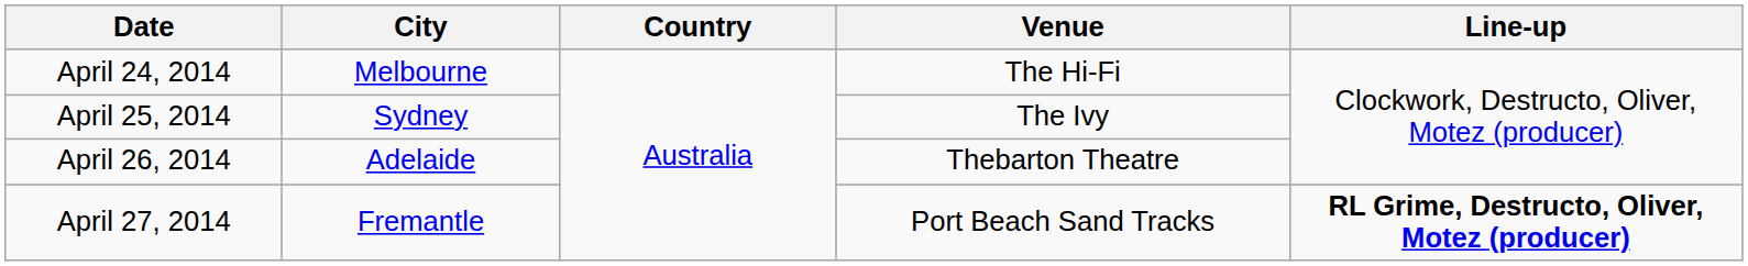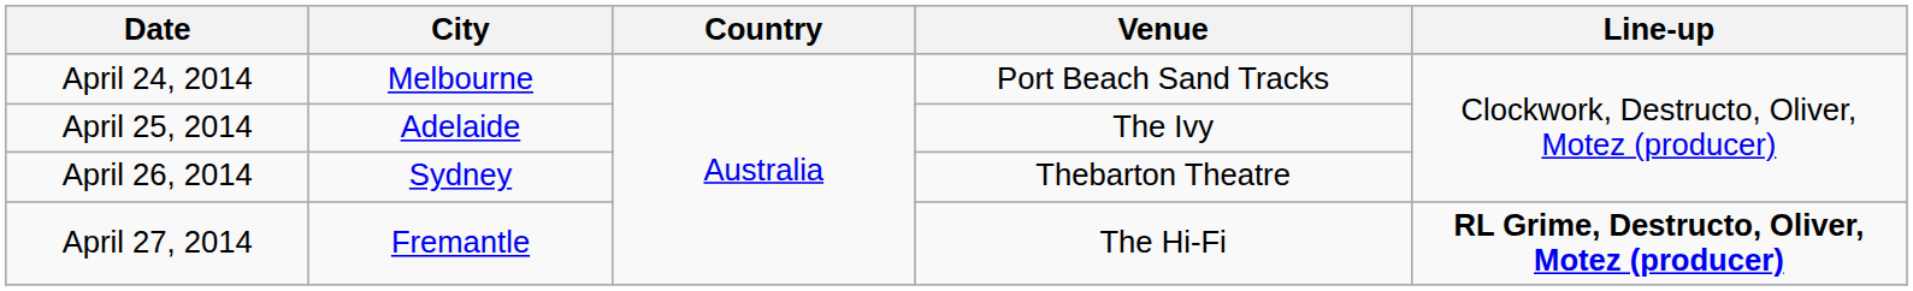 <table class="wikitable" style="text-align:center;">
 <tr>
 <th style="width:150px;">Date</th>
 <th style="width:150px;">City</th>
 <th style="width:150px;">Country</th>
 <th style="width:250px;">Venue</th>
 <th style="width:250px;">Line-up</th>
 </tr>
 <tr>
 <td>April 24, 2014</td>
 <td><a href='#'>Melbourne</a></td>
 <td rowspan="4"><a href='#'>Australia</a></td>
-<td>The Hi-Fi</td>
+<td>Port Beach Sand Tracks</td>
 <td rowspan="3">Clockwork, Destructo, Oliver, <a href='#'>Motez (producer)</a></td>
 </tr>
 <tr>
 <td>April 25, 2014</td>
-<td><a href='#'>Sydney</a></td>
+<td><a href='#'>Adelaide</a></td>
 <td>The Ivy</td>
 </tr>
 <tr>
 <td>April 26, 2014</td>
-<td><a href='#'>Adelaide</a></td>
+<td><a href='#'>Sydney</a></td>
 <td>Thebarton Theatre</td>
 </tr>
 <tr>
 <td>April 27, 2014</td>
 <td><a href='#'>Fremantle</a></td>
-<td>Port Beach Sand Tracks</td>
+<td>The Hi-Fi</td>
 <td><strong>RL Grime, Destructo, Oliver, <a href='#'>Motez (producer)</a></strong></td>
 </tr>
 </table>
